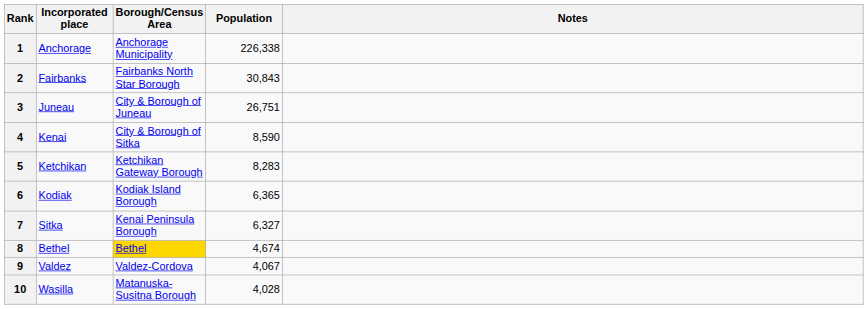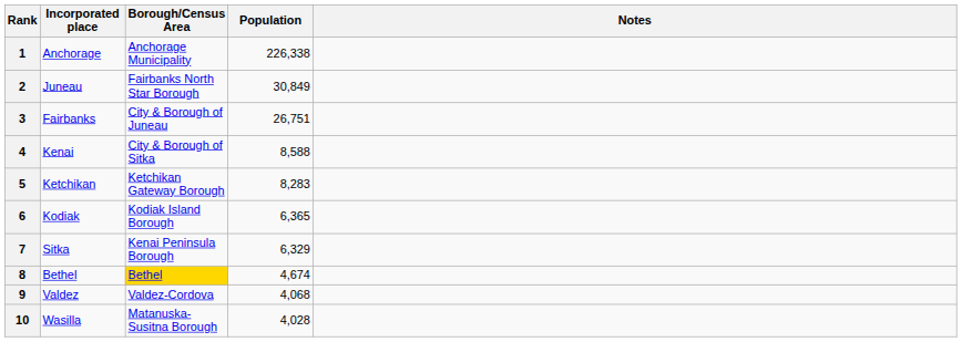 <table class="wikitable plainrowheaders" style="width:100%">
 <tr>
 <th scope="col" style="width:3%;">Rank</th>
 <th scope="col" style="width:9%;">Incorporated place</th>
 <th scope="col" style="width:9%;">Borough/Census Area</th>
 <th scope="col" style="width:9%;">Population</th>
 <th scope="col" style="width:70%;">Notes</th>
 </tr>
 <tr>
 <th scope="row">1</th>
 <td><a href='#'>Anchorage</a></td>
 <td><a href='#'>Anchorage Municipality</a></td>
 <td align="right">226,338</td>
 <td></td>
 </tr>
 <tr>
 <th scope="row">2</th>
-<td><a href='#'>Fairbanks</a></td>
+<td><a href='#'>Juneau</a></td>
 <td><a href='#'>Fairbanks North Star Borough</a></td>
-<td align="right">30,843</td>
+<td align="right">30,849</td>
 <td></td>
 </tr>
 <tr>
 <th scope="row">3</th>
-<td><a href='#'>Juneau</a></td>
+<td><a href='#'>Fairbanks</a></td>
 <td><a href='#'>City & Borough of Juneau</a></td>
 <td align="right">26,751</td>
 <td></td>
 </tr>
 <tr>
 <th scope="row">4</th>
 <td><a href='#'>Kenai</a></td>
 <td><a href='#'>City & Borough of Sitka</a></td>
-<td align="right">8,590</td>
+<td align="right">8,588</td>
 <td></td>
 </tr>
 <tr>
 <th scope="row">5</th>
 <td><a href='#'>Ketchikan</a></td>
 <td><a href='#'>Ketchikan Gateway Borough</a></td>
 <td align="right">8,283</td>
 <td></td>
 </tr>
 <tr>
 <th scope="row">6</th>
 <td><a href='#'>Kodiak</a></td>
 <td><a href='#'>Kodiak Island Borough</a></td>
 <td align="right">6,365</td>
 <td></td>
 </tr>
 <tr>
 <th scope="row">7</th>
 <td><a href='#'>Sitka</a></td>
 <td><a href='#'>Kenai Peninsula Borough</a></td>
-<td align="right">6,327</td>
+<td align="right">6,329</td>
 <td></td>
 </tr>
 <tr>
 <th scope="row">8</th>
 <td><a href='#'>Bethel</a></td>
 <td style="background: gold;"><a href='#'>Bethel</a></td>
 <td align="right">4,674</td>
 <td></td>
 </tr>
 <tr>
 <th scope="row">9</th>
 <td><a href='#'>Valdez</a></td>
 <td><a href='#'>Valdez-Cordova</a></td>
-<td align="right">4,067</td>
+<td align="right">4,068</td>
 <td></td>
 </tr>
 <tr>
 <th scope="row">10</th>
 <td><a href='#'>Wasilla</a></td>
 <td><a href='#'>Matanuska-Susitna Borough</a></td>
 <td align="right">4,028</td>
 <td></td>
 </tr>
 </table>
